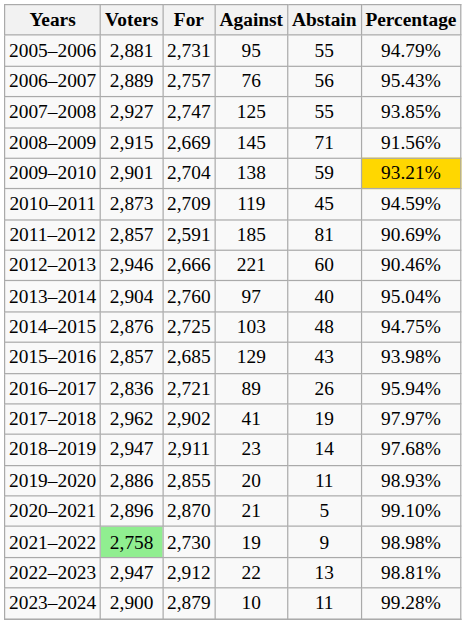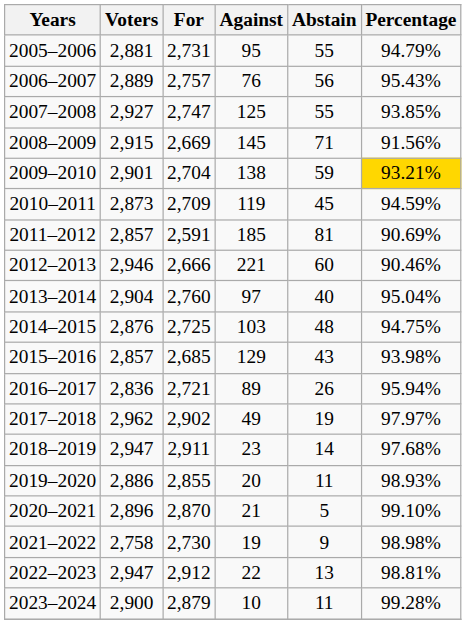 <table class="wikitable sortable" style="text-align: center;">
 <tr>
 <th>Years</th>
 <th>Voters</th>
 <th>For</th>
 <th>Against</th>
 <th>Abstain</th>
 <th>Percentage</th>
 </tr>
 <tr>
 <td>2005–2006</td>
 <td>2,881</td>
 <td>2,731</td>
 <td>95</td>
 <td>55</td>
 <td>94.79%</td>
 </tr>
 <tr>
 <td>2006–2007</td>
 <td>2,889</td>
 <td>2,757</td>
 <td>76</td>
 <td>56</td>
 <td>95.43%</td>
 </tr>
 <tr>
 <td>2007–2008</td>
 <td>2,927</td>
 <td>2,747</td>
 <td>125</td>
 <td>55</td>
 <td>93.85%</td>
 </tr>
 <tr>
 <td>2008–2009</td>
 <td>2,915</td>
 <td>2,669</td>
 <td>145</td>
 <td>71</td>
 <td>91.56%</td>
 </tr>
 <tr>
 <td>2009–2010</td>
 <td>2,901</td>
 <td>2,704</td>
 <td>138</td>
 <td>59</td>
 <td style="background: gold;">93.21%</td>
 </tr>
 <tr>
 <td>2010–2011</td>
 <td>2,873</td>
 <td>2,709</td>
 <td>119</td>
 <td>45</td>
 <td>94.59%</td>
 </tr>
 <tr>
 <td>2011–2012</td>
 <td>2,857</td>
 <td>2,591</td>
 <td>185</td>
 <td>81</td>
 <td>90.69%</td>
 </tr>
 <tr>
 <td>2012–2013</td>
 <td>2,946</td>
 <td>2,666</td>
 <td>221</td>
 <td>60</td>
 <td>90.46%</td>
 </tr>
 <tr>
 <td>2013–2014</td>
 <td>2,904</td>
 <td>2,760</td>
 <td>97</td>
 <td>40</td>
 <td>95.04%</td>
 </tr>
 <tr>
 <td>2014–2015</td>
 <td>2,876</td>
 <td>2,725</td>
 <td>103</td>
 <td>48</td>
 <td>94.75%</td>
 </tr>
 <tr>
 <td>2015–2016</td>
 <td>2,857</td>
 <td>2,685</td>
 <td>129</td>
 <td>43</td>
 <td>93.98%</td>
 </tr>
 <tr>
 <td>2016–2017</td>
 <td>2,836</td>
 <td>2,721</td>
 <td>89</td>
 <td>26</td>
 <td>95.94%</td>
 </tr>
 <tr>
 <td>2017–2018</td>
 <td>2,962</td>
 <td>2,902</td>
-<td>41</td>
+<td>49</td>
 <td>19</td>
 <td>97.97%</td>
 </tr>
 <tr>
 <td>2018–2019</td>
 <td>2,947</td>
 <td>2,911</td>
 <td>23</td>
 <td>14</td>
 <td>97.68%</td>
 </tr>
 <tr>
 <td>2019–2020</td>
 <td>2,886</td>
 <td>2,855</td>
 <td>20</td>
 <td>11</td>
 <td>98.93%</td>
 </tr>
 <tr>
 <td>2020–2021</td>
 <td>2,896</td>
 <td>2,870</td>
 <td>21</td>
 <td>5</td>
 <td>99.10%</td>
 </tr>
 <tr>
 <td>2021–2022</td>
-<td style="background: lightgreen;">2,758</td>
+<td>2,758</td>
 <td>2,730</td>
 <td>19</td>
 <td>9</td>
 <td>98.98%</td>
 </tr>
 <tr>
 <td>2022–2023</td>
 <td>2,947</td>
 <td>2,912</td>
 <td>22</td>
 <td>13</td>
 <td>98.81%</td>
 </tr>
 <tr>
 <td>2023–2024</td>
 <td>2,900</td>
 <td>2,879</td>
 <td>10</td>
 <td>11</td>
 <td>99.28%</td>
 </tr>
 <tr>
 </tr>
 </table>
